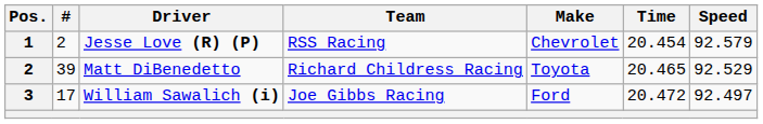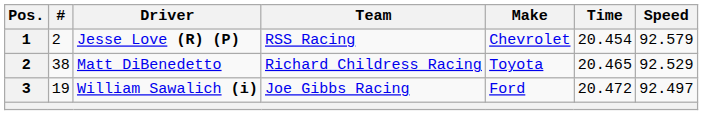 <table class="wikitable" style="font-size:95%">
 <tr>
 <th>Pos.</th>
 <th>#</th>
 <th>Driver</th>
 <th>Team</th>
 <th>Make</th>
 <th>Time</th>
 <th>Speed</th>
 </tr>
 <tr>
 <th>1</th>
 <td>2</td>
 <td><a href='#'>Jesse Love</a> <strong>(R)</strong> <strong>(P)</strong></td>
 <td><a href='#'>RSS Racing</a></td>
 <td><a href='#'>Chevrolet</a></td>
 <td>20.454</td>
 <td>92.579</td>
 </tr>
 <tr>
 <th>2</th>
-<td>39</td>
+<td>38</td>
 <td><a href='#'>Matt DiBenedetto</a></td>
 <td><a href='#'>Richard Childress Racing</a></td>
 <td><a href='#'>Toyota</a></td>
 <td>20.465</td>
 <td>92.529</td>
 </tr>
 <tr>
 <th>3</th>
-<td>17</td>
+<td>19</td>
 <td><a href='#'>William Sawalich</a> <strong>(i)</strong></td>
 <td><a href='#'>Joe Gibbs Racing</a></td>
 <td><a href='#'>Ford</a></td>
 <td>20.472</td>
 <td>92.497</td>
 </tr>
 <tr>
 <th colspan="7"></th>
 </tr>
 </table>
